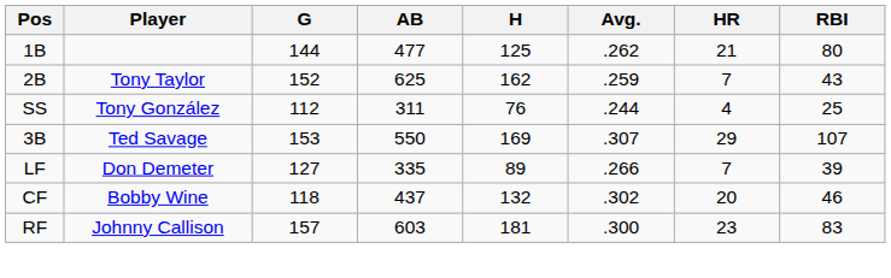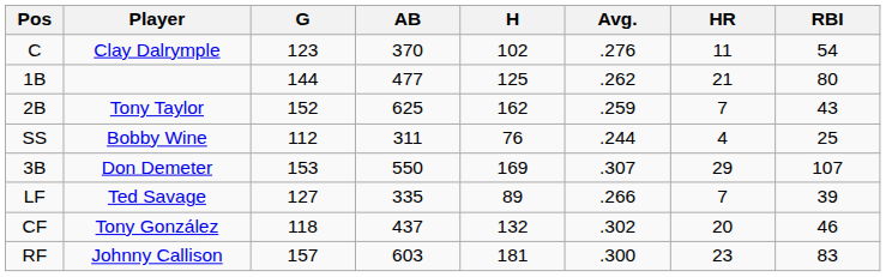 <table class="wikitable sortable">
 <tr>
 <th bgcolor="#DDDDFF" width="5%">Pos</th>
 <th bgcolor="#DDDDFF" width="16%">Player</th>
 <th bgcolor="#DDDDFF" width="9%">G</th>
 <th bgcolor="#DDDDFF" width="9%">AB</th>
 <th bgcolor="#DDDDFF" width="9%">H</th>
 <th bgcolor="#DDDDFF" width="9%">Avg.</th>
 <th bgcolor="#DDDDFF" width="9%">HR</th>
 <th bgcolor="#DDDDFF" width="9%">RBI</th>
+</tr>
+<tr align="center">
+<td>C</td>
+<td><a href='#'>Clay Dalrymple</a></td>
+<td>123</td>
+<td>370</td>
+<td>102</td>
+<td>.276</td>
+<td>11</td>
+<td>54</td>
 </tr>
 <tr align="center">
 <td>1B</td>
 <td></td>
 <td>144</td>
 <td>477</td>
 <td>125</td>
 <td>.262</td>
 <td>21</td>
 <td>80</td>
 </tr>
 <tr align="center">
 <td>2B</td>
 <td><a href='#'>Tony Taylor</a></td>
 <td>152</td>
 <td>625</td>
 <td>162</td>
 <td>.259</td>
 <td>7</td>
 <td>43</td>
 </tr>
 <tr align="center">
 <td>SS</td>
-<td><a href='#'>Tony González</a></td>
+<td><a href='#'>Bobby Wine</a></td>
 <td>112</td>
 <td>311</td>
 <td>76</td>
 <td>.244</td>
 <td>4</td>
 <td>25</td>
 </tr>
 <tr align="center">
 <td>3B</td>
-<td><a href='#'>Ted Savage</a></td>
+<td><a href='#'>Don Demeter</a></td>
 <td>153</td>
 <td>550</td>
 <td>169</td>
 <td>.307</td>
 <td>29</td>
 <td>107</td>
 </tr>
 <tr align="center">
 <td>LF</td>
-<td><a href='#'>Don Demeter</a></td>
+<td><a href='#'>Ted Savage</a></td>
 <td>127</td>
 <td>335</td>
 <td>89</td>
 <td>.266</td>
 <td>7</td>
 <td>39</td>
 </tr>
 <tr align="center">
 <td>CF</td>
-<td><a href='#'>Bobby Wine</a></td>
+<td><a href='#'>Tony González</a></td>
 <td>118</td>
 <td>437</td>
 <td>132</td>
 <td>.302</td>
 <td>20</td>
 <td>46</td>
 </tr>
 <tr align="center">
 <td>RF</td>
 <td><a href='#'>Johnny Callison</a></td>
 <td>157</td>
 <td>603</td>
 <td>181</td>
 <td>.300</td>
 <td>23</td>
 <td>83</td>
 </tr>
 </table>
